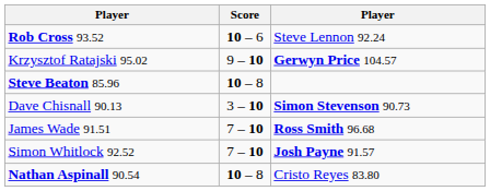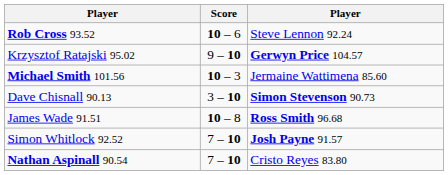 <table class="wikitable">
 <tr style="font-size:10pt;font-weight:bold">
 <th width=230>Player</th>
 <th width=50>Score</th>
 <th width=230>Player</th>
 </tr>
 <tr>
 <td> <strong><a href='#'>Rob Cross</a></strong> <small><span>93.52</span></small></td>
 <td align=center><strong>10</strong> – 6</td>
 <td> <a href='#'>Steve Lennon</a> <small><span>92.24</span></small></td>
 </tr>
 <tr 6>
 <td> <a href='#'>Krzysztof Ratajski</a> <small><span>95.02</span></small></td>
 <td align=center>9 – <strong>10</strong></td>
 <td> <strong><a href='#'>Gerwyn Price</a></strong> <small><span>104.57</span></small></td>
 </tr>
 <tr>
-<td> <strong><a href='#'>Steve Beaton</a></strong> <small><span>85.96</span></small></td>
-<td align=center><strong>10</strong> – 8</td>
-<td></td>
+<td> <strong><a href='#'>Michael Smith</a></strong> <small><span>101.56</span></small></td>
+<td align=center><strong>10</strong> – 3</td>
+<td> <a href='#'>Jermaine Wattimena</a> <small><span>85.60</span></small></td>
 </tr>
 <tr>
 <td> <a href='#'>Dave Chisnall</a> <small><span>90.13</span></small></td>
 <td align=center>3 – <strong>10</strong></td>
 <td> <strong><a href='#'>Simon Stevenson</a></strong> <small><span>90.73</span></small></td>
 </tr>
 <tr>
 <td> <a href='#'>James Wade</a> <small><span>91.51</span></small></td>
-<td align=center>7 – <strong>10</strong></td>
+<td align=center><strong>10</strong> – 8</td>
 <td> <strong><a href='#'>Ross Smith</a></strong> <small><span>96.68</span></small></td>
 </tr>
 <tr>
 <td> <a href='#'>Simon Whitlock</a> <small><span>92.52</span></small></td>
 <td align=center>7 – <strong>10</strong></td>
 <td> <strong><a href='#'>Josh Payne</a></strong> <small><span>91.57</span></small></td>
 </tr>
 <tr>
 <td> <strong><a href='#'>Nathan Aspinall</a></strong> <small><span>90.54</span></small></td>
-<td align=center><strong>10</strong> – 8</td>
+<td align=center>7 – <strong>10</strong></td>
 <td> <a href='#'>Cristo Reyes</a> <small><span>83.80</span></small></td>
 </tr>
 </table>
